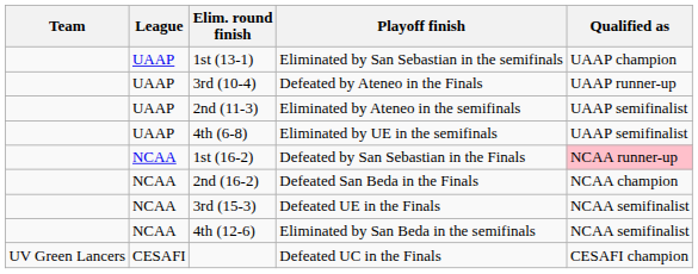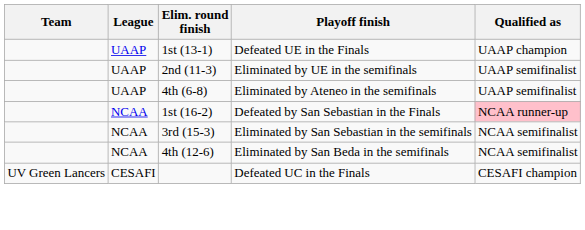 <table class=wikitable>
 <tr>
 <th>Team</th>
 <th>League</th>
 <th>Elim. round<br>finish</th>
 <th>Playoff finish</th>
 <th>Qualified as</th>
 </tr>
 <tr>
 <td></td>
 <td><a href='#'>UAAP</a></td>
 <td>1st (13-1)</td>
-<td>Eliminated by San Sebastian in the semifinals</td>
+<td>Defeated UE in the Finals</td>
 <td>UAAP champion</td>
 </tr>
 <tr>
 <td></td>
 <td>UAAP</td>
-<td>3rd (10-4)</td>
-<td>Defeated by Ateneo in the Finals</td>
-<td>UAAP runner-up</td>
-</tr>
-<tr>
-<td></td>
-<td>UAAP</td>
 <td>2nd (11-3)</td>
-<td>Eliminated by Ateneo in the semifinals</td>
+<td>Eliminated by UE in the semifinals</td>
 <td>UAAP semifinalist</td>
 </tr>
 <tr>
 <td></td>
 <td>UAAP</td>
 <td>4th (6-8)</td>
-<td>Eliminated by UE in the semifinals</td>
+<td>Eliminated by Ateneo in the semifinals</td>
 <td>UAAP semifinalist</td>
 </tr>
 <tr>
 <td></td>
 <td><a href='#'>NCAA</a></td>
 <td>1st (16-2)</td>
 <td>Defeated by San Sebastian in the Finals</td>
 <td style="background: pink;">NCAA runner-up</td>
 </tr>
 <tr>
 <td></td>
 <td>NCAA</td>
-<td>2nd (16-2)</td>
-<td>Defeated San Beda in the Finals</td>
-<td>NCAA champion</td>
-</tr>
-<tr>
-<td></td>
-<td>NCAA</td>
 <td>3rd (15-3)</td>
-<td>Defeated UE in the Finals</td>
+<td>Eliminated by San Sebastian in the semifinals</td>
 <td>NCAA semifinalist</td>
 </tr>
 <tr>
 <td></td>
 <td>NCAA</td>
 <td>4th (12-6)</td>
 <td>Eliminated by San Beda in the semifinals</td>
 <td>NCAA semifinalist</td>
 </tr>
 <tr>
 <td>UV Green Lancers</td>
 <td>CESAFI</td>
 <td></td>
 <td>Defeated UC in the Finals</td>
 <td>CESAFI champion</td>
 </tr>
 </table>
